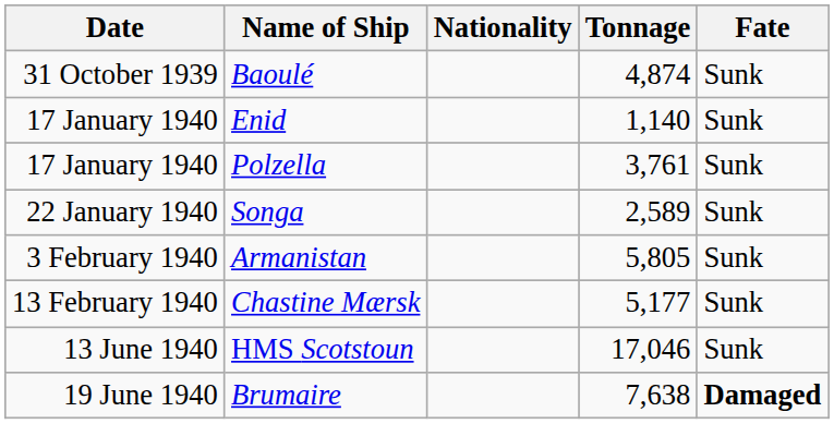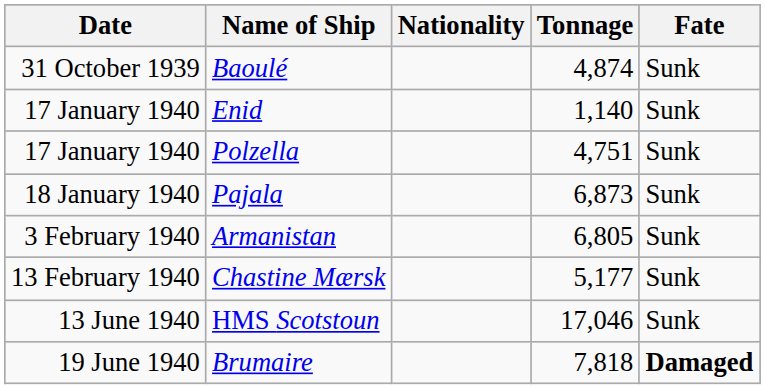 <table class="wikitable sortable" border="1">
 <tr>
 <th>Date</th>
 <th>Name of Ship</th>
 <th>Nationality</th>
 <th>Tonnage</th>
 <th>Fate</th>
 </tr>
 <tr>
 <td align="right">31 October 1939</td>
 <td align="left"><a href='#'><em>Baoulé</em></a></td>
 <td align="left"></td>
 <td align="right">4,874</td>
 <td align="left">Sunk</td>
 </tr>
 <tr>
 <td align="right">17 January 1940</td>
 <td align="left"><a href='#'><em>Enid</em></a></td>
 <td align="left"></td>
 <td align="right">1,140</td>
 <td align="left">Sunk</td>
 </tr>
 <tr>
 <td align="right">17 January 1940</td>
 <td align="left"><a href='#'><em>Polzella</em></a></td>
 <td align="left"></td>
-<td align="right">3,761</td>
+<td align="right">4,751</td>
 <td align="left">Sunk</td>
 </tr>
 <tr>
-<td align="right">22 January 1940</td>
-<td align="left"><a href='#'><em>Songa</em></a></td>
+<td align="right">18 January 1940</td>
+<td align="left"><a href='#'><em>Pajala</em></a></td>
 <td align="left"></td>
-<td align="right">2,589</td>
+<td align="right">6,873</td>
 <td align="left">Sunk</td>
 </tr>
 <tr>
 <td align="right">3 February 1940</td>
 <td align="left"><a href='#'><em>Armanistan</em></a></td>
 <td align="left"></td>
-<td align="right">5,805</td>
+<td align="right">6,805</td>
 <td align="left">Sunk</td>
 </tr>
 <tr>
 <td align="right">13 February 1940</td>
 <td align="left"><a href='#'><em>Chastine Mærsk</em></a></td>
 <td align="left"></td>
 <td align="right">5,177</td>
 <td align="left">Sunk</td>
 </tr>
 <tr>
 <td align="right">13 June 1940</td>
 <td align="left"><a href='#'>HMS <em>Scotstoun</em></a></td>
 <td align="left"></td>
 <td align="right">17,046</td>
 <td align="left">Sunk</td>
 </tr>
 <tr>
 <td align="right">19 June 1940</td>
 <td align="left"><a href='#'><em>Brumaire</em></a></td>
 <td align="left"></td>
-<td align="right">7,638</td>
+<td align="right">7,818</td>
 <td align="left"><strong>Damaged</strong></td>
 </tr>
 </table>
